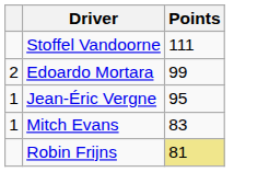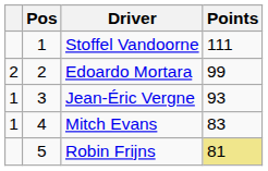 <table class="wikitable" style="font-size: 85%;">
 <tr>
 <th></th>
+<th>Pos</th>
 <th>Driver</th>
 <th>Points</th>
 </tr>
 <tr>
 <td align="left"></td>
+<td align="center">1</td>
 <td> <a href='#'>Stoffel Vandoorne</a></td>
 <td align="left">111</td>
 </tr>
 <tr>
 <td align="left"> 2</td>
+<td align="center">2</td>
 <td> <a href='#'>Edoardo Mortara</a></td>
 <td align="left">99</td>
 </tr>
 <tr>
 <td align="left"> 1</td>
+<td align="center">3</td>
 <td> <a href='#'>Jean-Éric Vergne</a></td>
-<td align="left">95</td>
+<td align="left">93</td>
 </tr>
 <tr>
 <td align="left"> 1</td>
+<td align="center">4</td>
 <td> <a href='#'>Mitch Evans</a></td>
 <td align="left">83</td>
 </tr>
 <tr>
 <td align="left"></td>
+<td align="center">5</td>
 <td> <a href='#'>Robin Frijns</a></td>
 <td align="left" style="background: khaki;">81</td>
 </tr>
 </table>
